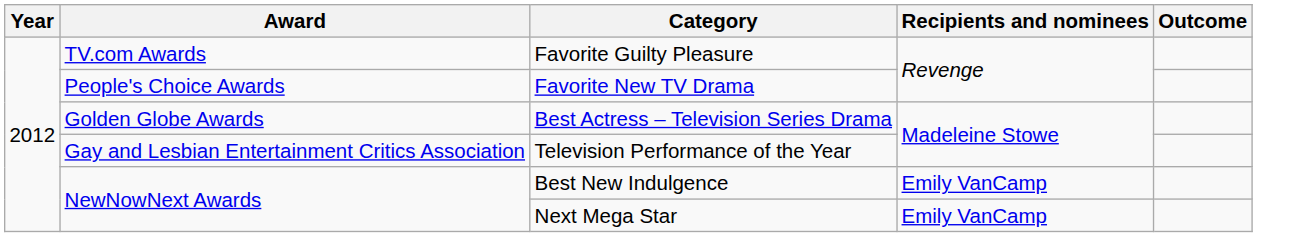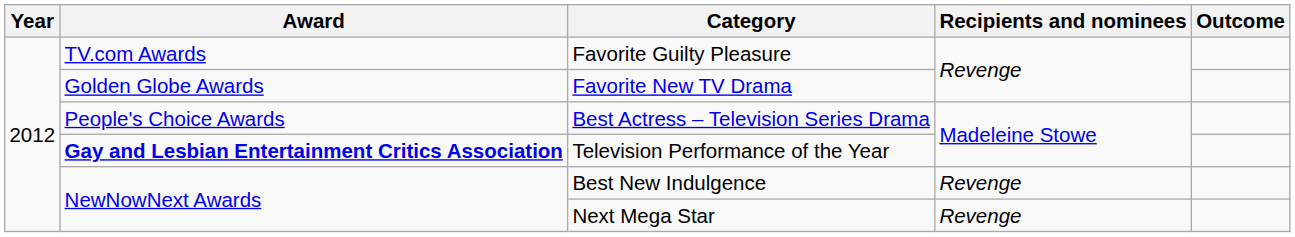 <table class="wikitable" style="font-size: 95%;">
 <tr style="text-align:center;">
 <th>Year</th>
 <th>Award</th>
 <th>Category</th>
 <th>Recipients and nominees</th>
 <th>Outcome</th>
 </tr>
 <tr>
 <td rowspan="6">2012</td>
 <td><a href='#'>TV.com Awards</a></td>
 <td>Favorite Guilty Pleasure</td>
 <td rowspan="2"><em>Revenge</em></td>
 <td></td>
 </tr>
 <tr>
-<td><a href='#'>People's Choice Awards</a></td>
+<td><a href='#'>Golden Globe Awards</a></td>
 <td><a href='#'>Favorite New TV Drama</a></td>
 <td></td>
 </tr>
 <tr>
-<td><a href='#'>Golden Globe Awards</a></td>
+<td><a href='#'>People's Choice Awards</a></td>
 <td><a href='#'>Best Actress – Television Series Drama</a></td>
 <td rowspan="2"><a href='#'>Madeleine Stowe</a></td>
 <td></td>
 </tr>
 <tr>
-<td><a href='#'>Gay and Lesbian Entertainment Critics Association</a></td>
+<td><strong><a href='#'>Gay and Lesbian Entertainment Critics Association</a></strong></td>
 <td>Television Performance of the Year</td>
 <td></td>
 </tr>
 <tr>
 <td rowspan="2"><a href='#'>NewNowNext Awards</a></td>
 <td>Best New Indulgence</td>
-<td><a href='#'>Emily VanCamp</a></td>
+<td><em>Revenge</em></td>
 <td></td>
 </tr>
 <tr>
 <td>Next Mega Star</td>
-<td><a href='#'>Emily VanCamp</a></td>
+<td><em>Revenge</em></td>
 <td></td>
 </tr>
 </table>
